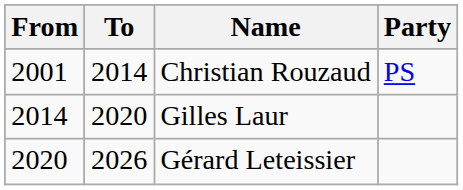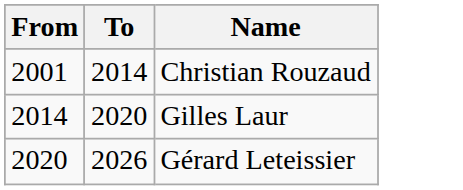 <table class="wikitable">
 <tr>
 <th>From</th>
 <th>To</th>
 <th>Name</th>
-<th>Party</th>
 </tr>
 <tr>
 <td>2001</td>
 <td>2014</td>
 <td>Christian Rouzaud</td>
-<td><a href='#'>PS</a></td>
 </tr>
 <tr>
 <td>2014</td>
 <td>2020</td>
 <td>Gilles Laur</td>
-<td></td>
 </tr>
 <tr>
 <td>2020</td>
 <td>2026</td>
 <td>Gérard Leteissier</td>
-<td></td>
 </tr>
 </table>
